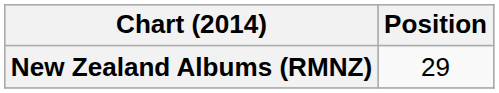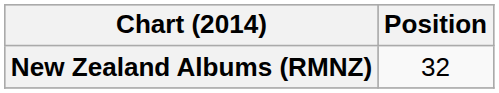 <table class="wikitable plainrowheaders">
 <tr>
 <th scope="col">Chart (2014)</th>
 <th scope="col">Position</th>
 </tr>
 <tr>
 <th scope="row">New Zealand Albums (RMNZ)</th>
-<td align="center">29</td>
+<td align="center">32</td>
 </tr>
 </table>
